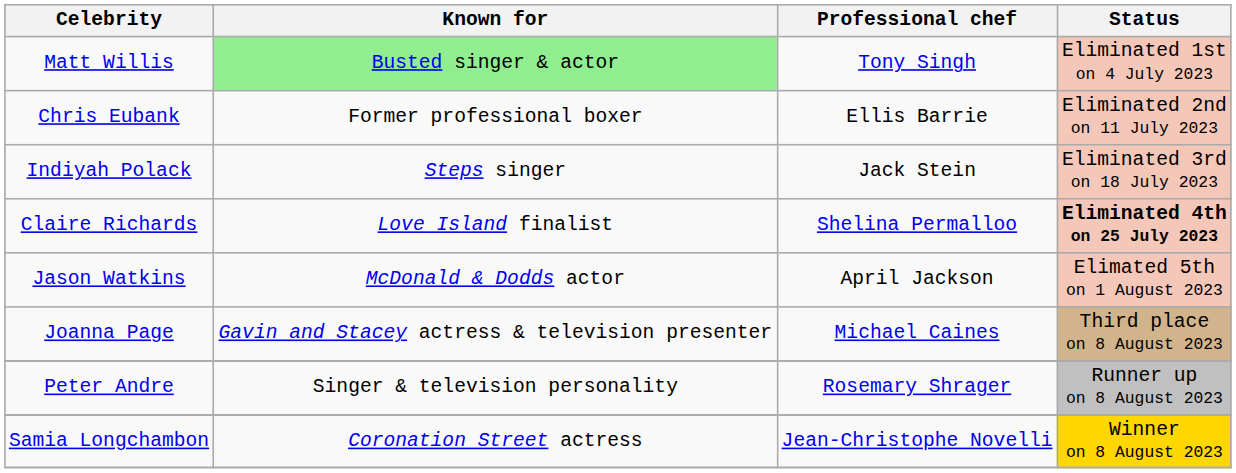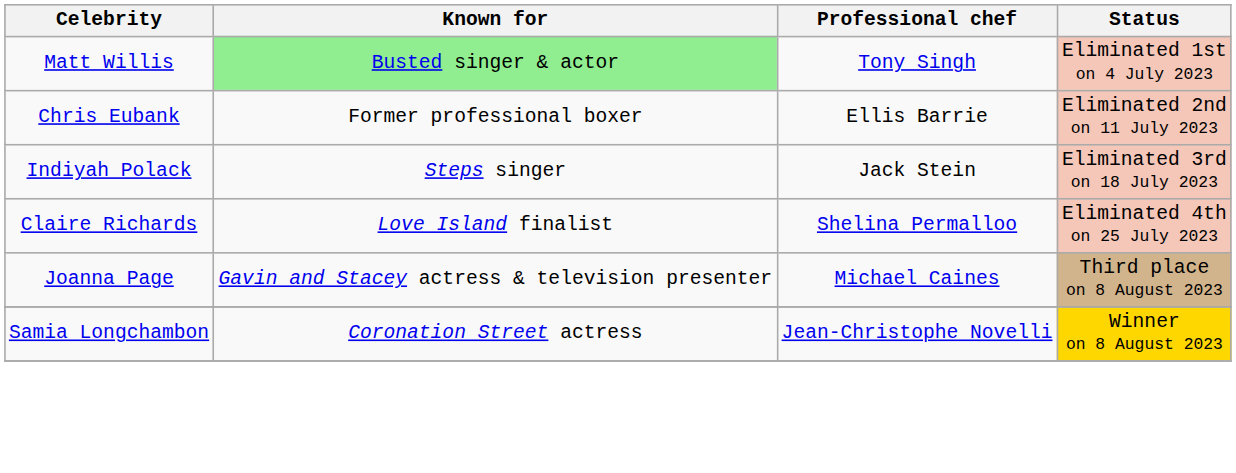 <table class="wikitable" style="margin:auto; text-align:center; font-size:95%;">
 <tr>
 <th>Celebrity</th>
 <th>Known for</th>
 <th>Professional chef</th>
 <th>Status</th>
 </tr>
 <tr>
 <td><a href='#'>Matt Willis</a></td>
 <td style="background: lightgreen;"><a href='#'>Busted</a> singer & actor</td>
 <td><a href='#'>Tony Singh</a></td>
 <td style="background:#f4c7b8">Eliminated 1st<br><small>on 4 July 2023</small></td>
 </tr>
 <tr>
 <td><a href='#'>Chris Eubank</a></td>
 <td>Former professional boxer</td>
 <td>Ellis Barrie</td>
 <td style="background:#f4c7b8">Eliminated 2nd<br><small>on 11 July 2023</small></td>
 </tr>
 <tr>
 <td><a href='#'>Indiyah Polack</a></td>
 <td><em><a href='#'>Steps</a></em> singer</td>
 <td>Jack Stein</td>
 <td style="background:#f4c7b8">Eliminated 3rd<br><small>on 18 July 2023</small></td>
 </tr>
 <tr>
 <td><a href='#'>Claire Richards</a></td>
 <td><em><a href='#'>Love Island</a></em> finalist</td>
 <td><a href='#'>Shelina Permalloo</a></td>
-<td style="background:#f4c7b8"><strong>Eliminated 4th <br><small>on 25 July 2023</small></strong></td>
-</tr>
-<tr>
-<td><a href='#'>Jason Watkins</a></td>
-<td><em><a href='#'>McDonald & Dodds</a></em> actor</td>
-<td>April Jackson</td>
-<td style="background:#f4c7b8">Elimated 5th <br><small>on 1 August 2023 </small></td>
+<td style="background:#f4c7b8">Eliminated 4th <br><small>on 25 July 2023</small></td>
 </tr>
 <tr>
 <td><a href='#'>Joanna Page</a></td>
 <td><em><a href='#'>Gavin and Stacey</a></em> actress & television presenter</td>
 <td><a href='#'>Michael Caines</a></td>
 <td style="background:tan">Third place<br><small>on 8 August 2023</small></td>
 </tr>
 <tr>
-</tr>
-<tr>
-<td><a href='#'>Peter Andre</a></td>
-<td>Singer & television personality</td>
-<td><a href='#'>Rosemary Shrager</a></td>
-<td style="background:silver">Runner up <br><small>on 8 August 2023</small></td>
 </tr>
 <tr>
 </tr>
 <tr>
 <td><a href='#'>Samia Longchambon</a></td>
 <td><em><a href='#'>Coronation Street</a></em> actress</td>
 <td><a href='#'>Jean-Christophe Novelli</a></td>
 <td style="background:gold">Winner <br><small>on 8 August 2023</small></td>
 </tr>
 <tr>
 </tr>
 </table>
